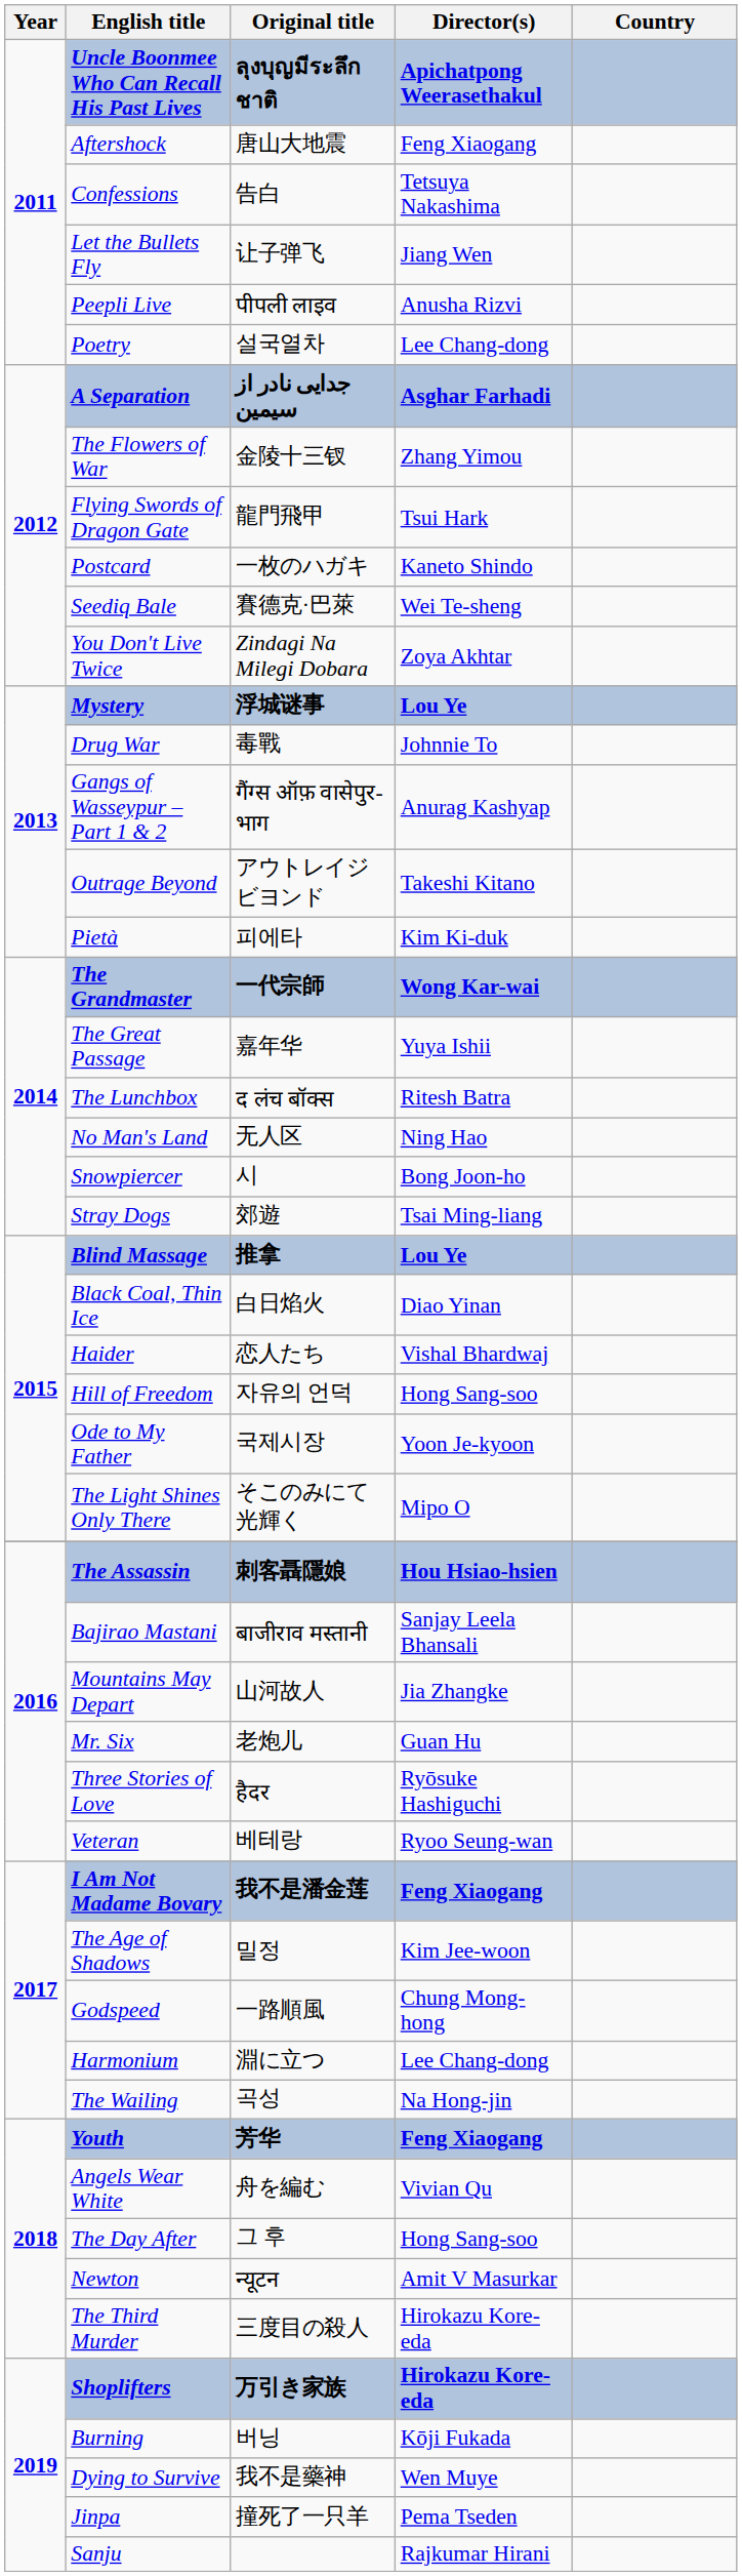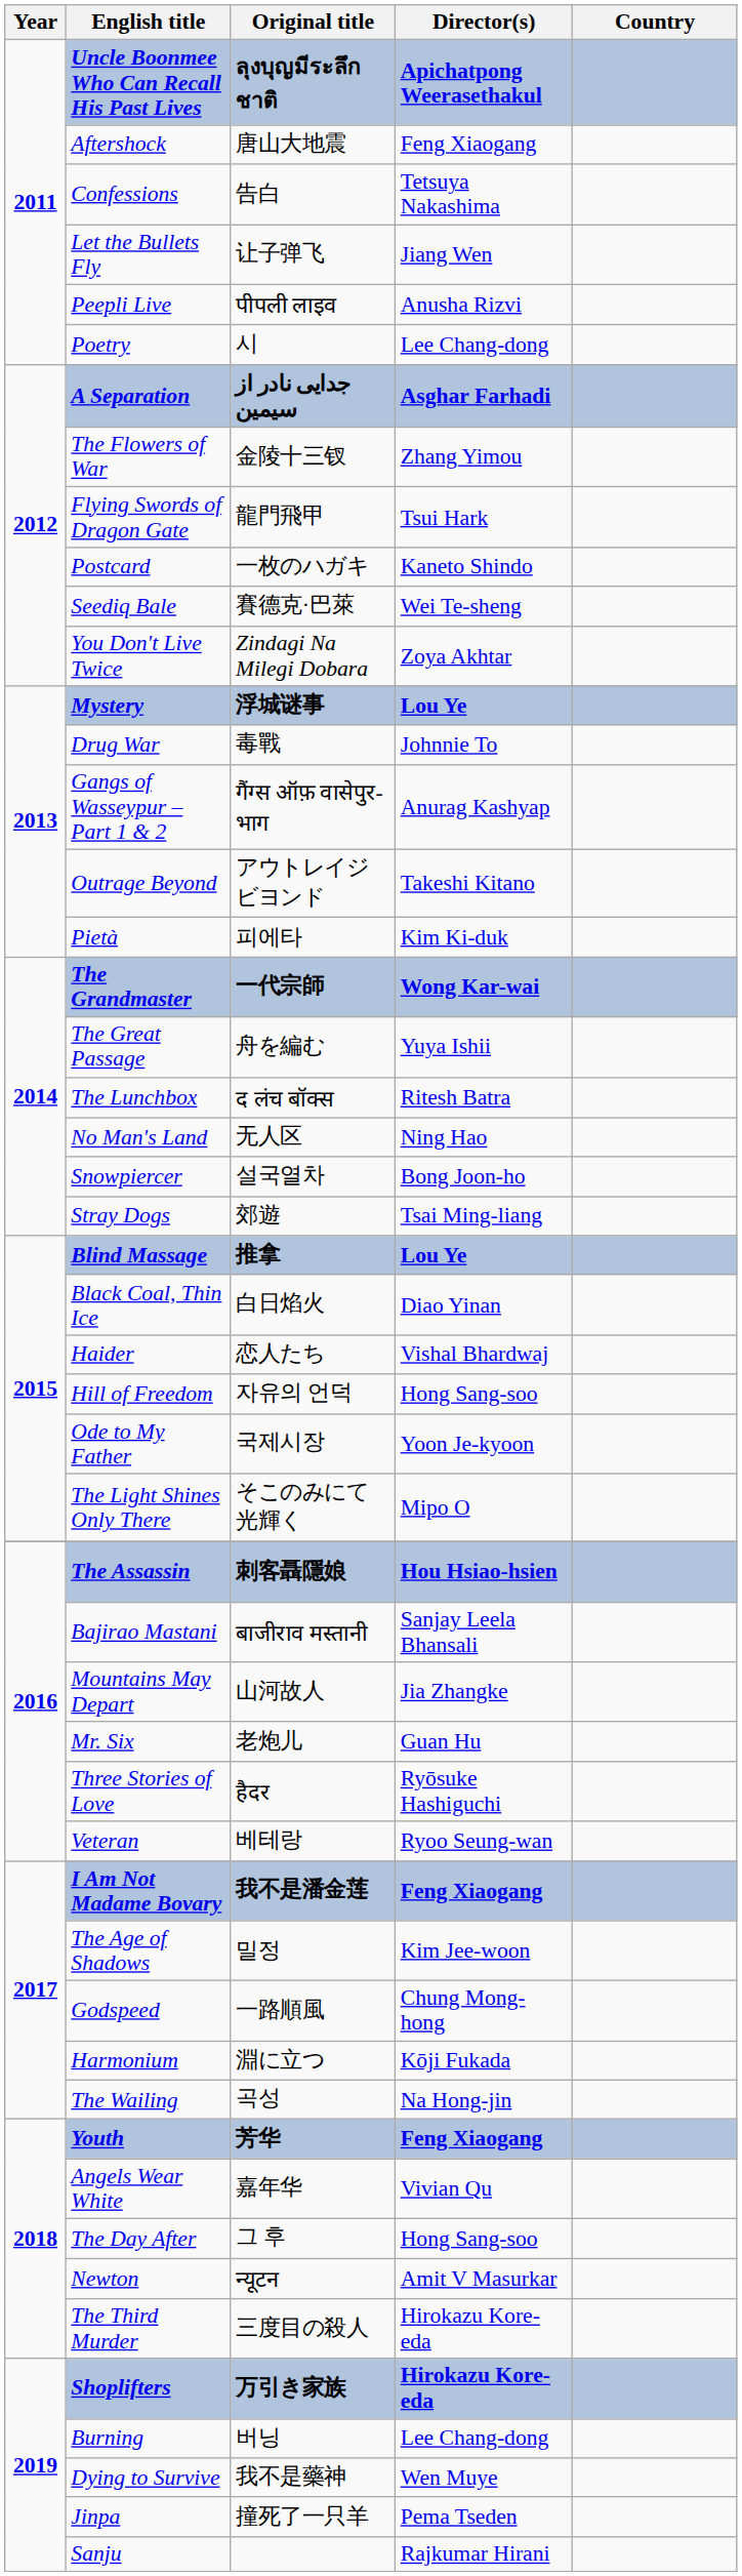 <table class="sortable wikitable" width="85%" cellpadding="5">
 <tr>
 <th width="5%">Year</th>
 <th width="19%">English title</th>
 <th width="19%">Original title</th>
 <th width="19%">Director(s)</th>
 <th width="19%">Country</th>
 </tr>
 <tr>
 <td rowspan="6" style="text-align:center;"><strong><a href='#'>2011</a></strong></td>
 <td style="background:#B0C4DE;"><strong><em><a href='#'>Uncle Boonmee Who Can Recall His Past Lives</a></em></strong></td>
 <td style="background:#B0C4DE;"><strong>ลุงบุญมีระลึกชาติ</strong></td>
 <td style="background:#B0C4DE;"><strong><a href='#'>Apichatpong Weerasethakul</a></strong></td>
 <td style="background:#B0C4DE;"><strong></strong></td>
 </tr>
 <tr>
 <td><em><a href='#'>Aftershock</a></em></td>
 <td>唐山大地震</td>
 <td><a href='#'>Feng Xiaogang</a></td>
 <td></td>
 </tr>
 <tr>
 <td><em><a href='#'>Confessions</a> </em></td>
 <td>告白</td>
 <td><a href='#'>Tetsuya Nakashima</a></td>
 <td></td>
 </tr>
 <tr>
 <td><em><a href='#'>Let the Bullets Fly</a></em></td>
 <td>让子弹飞</td>
 <td><a href='#'>Jiang Wen</a></td>
 <td> <br></td>
 </tr>
 <tr>
 <td><em><a href='#'>Peepli Live</a> </em></td>
 <td>पीपली लाइव</td>
 <td><a href='#'>Anusha Rizvi</a></td>
 <td></td>
 </tr>
 <tr>
 <td><em><a href='#'>Poetry</a></em></td>
-<td>설국열차</td>
+<td>시</td>
 <td><a href='#'>Lee Chang-dong</a></td>
 <td></td>
 </tr>
 <tr>
 <td rowspan="6" style="text-align:center;"><strong><a href='#'>2012</a></strong></td>
 <td style="background:#B0C4DE;"><strong><em><a href='#'>A Separation</a></em></strong></td>
 <td style="background:#B0C4DE;"><strong>جدایی نادر از سیمین</strong></td>
 <td style="background:#B0C4DE;"><strong><a href='#'>Asghar Farhadi</a></strong></td>
 <td style="background:#B0C4DE;"><strong></strong></td>
 </tr>
 <tr>
 <td><em><a href='#'>The Flowers of War</a></em></td>
 <td>金陵十三钗</td>
 <td><a href='#'>Zhang Yimou</a></td>
 <td></td>
 </tr>
 <tr>
 <td><em><a href='#'>Flying Swords of Dragon Gate</a> </em></td>
 <td>龍門飛甲</td>
 <td><a href='#'>Tsui Hark</a></td>
 <td> <br> </td>
 </tr>
 <tr>
 <td><em><a href='#'>Postcard</a> </em></td>
 <td>一枚のハガキ</td>
 <td><a href='#'>Kaneto Shindo</a></td>
 <td></td>
 </tr>
 <tr>
 <td><em><a href='#'>Seediq Bale</a></em></td>
 <td>賽德克·巴萊</td>
 <td><a href='#'>Wei Te-sheng</a></td>
 <td></td>
 </tr>
 <tr>
 <td><em><a href='#'>You Don't Live Twice</a></em></td>
 <td><em>Zindagi Na Milegi Dobara</em></td>
 <td><a href='#'>Zoya Akhtar</a></td>
 <td></td>
 </tr>
 <tr>
 <td rowspan="5" style="text-align:center;"><strong><a href='#'>2013</a></strong></td>
 <td style="background:#B0C4DE;"><strong><em><a href='#'>Mystery</a></em></strong></td>
 <td style="background:#B0C4DE;"><strong>浮城谜事</strong></td>
 <td style="background:#B0C4DE;"><strong><a href='#'>Lou Ye</a></strong></td>
 <td style="background:#B0C4DE;"><strong></strong></td>
 </tr>
 <tr>
 <td><em><a href='#'>Drug War</a></em></td>
 <td>毒戰</td>
 <td><a href='#'>Johnnie To</a></td>
 <td> <br></td>
 </tr>
 <tr>
 <td><em><a href='#'>Gangs of Wasseypur – Part 1 & 2</a> </em></td>
 <td>गैंग्स ऑफ़ वासेपुर-भाग</td>
 <td><a href='#'>Anurag Kashyap</a></td>
 <td></td>
 </tr>
 <tr>
 <td><em><a href='#'>Outrage Beyond</a></em></td>
 <td>アウトレイジ ビヨンド</td>
 <td><a href='#'>Takeshi Kitano</a></td>
 <td></td>
 </tr>
 <tr>
 <td><em><a href='#'>Pietà</a></em></td>
 <td>피에타</td>
 <td><a href='#'>Kim Ki-duk</a></td>
 <td></td>
 </tr>
 <tr>
 <td rowspan="6" style="text-align:center;"><strong><a href='#'>2014</a></strong></td>
 <td style="background:#B0C4DE;"><strong><em><a href='#'>The Grandmaster</a></em></strong></td>
 <td style="background:#B0C4DE;"><strong>一代宗師</strong></td>
 <td style="background:#B0C4DE;"><strong><a href='#'>Wong Kar-wai</a></strong></td>
 <td style="background:#B0C4DE;"><strong></strong> <br> <strong></strong></td>
 </tr>
 <tr>
 <td><em><a href='#'>The Great Passage</a></em></td>
-<td>嘉年华</td>
+<td>舟を編む</td>
 <td><a href='#'>Yuya Ishii</a></td>
 <td></td>
 </tr>
 <tr>
 <td><em><a href='#'>The Lunchbox</a> </em></td>
 <td>द लंच बॉक्स</td>
 <td><a href='#'>Ritesh Batra</a></td>
 <td></td>
 </tr>
 <tr>
 <td><em><a href='#'>No Man's Land</a></em></td>
 <td>无人区</td>
 <td><a href='#'>Ning Hao</a></td>
 <td></td>
 </tr>
 <tr>
 <td><em><a href='#'>Snowpiercer</a></em></td>
-<td>시</td>
+<td>설국열차</td>
 <td><a href='#'>Bong Joon-ho</a></td>
 <td></td>
 </tr>
 <tr>
 <td><em><a href='#'>Stray Dogs</a></em></td>
 <td>郊遊</td>
 <td><a href='#'>Tsai Ming-liang</a></td>
 <td> <br> </td>
 </tr>
 <tr>
 <td rowspan="6" style="text-align:center;"><strong><a href='#'>2015</a></strong></td>
 <td style="background:#B0C4DE;"><strong><em><a href='#'>Blind Massage</a></em></strong></td>
 <td style="background:#B0C4DE;"><strong>推拿</strong></td>
 <td style="background:#B0C4DE;"><strong><a href='#'>Lou Ye</a></strong></td>
 <td style="background:#B0C4DE;"><strong></strong></td>
 </tr>
 <tr>
 <td><em><a href='#'>Black Coal, Thin Ice</a> </em></td>
 <td>白日焰火</td>
 <td><a href='#'>Diao Yinan</a></td>
 <td></td>
 </tr>
 <tr>
 <td><em><a href='#'>Haider</a> </em></td>
 <td>恋人たち</td>
 <td><a href='#'>Vishal Bhardwaj</a></td>
 <td></td>
 </tr>
 <tr>
 <td><em><a href='#'>Hill of Freedom</a> </em></td>
 <td>자유의 언덕</td>
 <td><a href='#'>Hong Sang-soo</a></td>
 <td></td>
 </tr>
 <tr>
 <td><em><a href='#'>Ode to My Father</a></em></td>
 <td>국제시장</td>
 <td><a href='#'>Yoon Je-kyoon</a></td>
 <td></td>
 </tr>
 <tr>
 <td><em><a href='#'>The Light Shines Only There</a> </em></td>
 <td>そこのみにて光輝く</td>
 <td><a href='#'>Mipo O</a></td>
 <td></td>
 </tr>
 <tr>
 </tr>
 <tr>
 <td rowspan="6" style="text-align:center;"><strong><a href='#'>2016</a></strong></td>
 <td style="background:#B0C4DE;"><strong><em><a href='#'>The Assassin</a></em></strong></td>
 <td style="background:#B0C4DE;"><strong>刺客聶隱娘</strong></td>
 <td style="background:#B0C4DE;"><strong><a href='#'>Hou Hsiao-hsien</a></strong></td>
 <td style="background:#B0C4DE;"><strong><br><br></strong></td>
 </tr>
 <tr>
 <td><em><a href='#'>Bajirao Mastani</a></em></td>
 <td>बाजीराव मस्तानी</td>
 <td><a href='#'>Sanjay Leela Bhansali</a></td>
 <td></td>
 </tr>
 <tr>
 <td><em><a href='#'>Mountains May Depart</a></em></td>
 <td>山河故人</td>
 <td><a href='#'>Jia Zhangke</a></td>
 <td><br><br></td>
 </tr>
 <tr>
 <td><em><a href='#'>Mr. Six</a></em></td>
 <td>老炮儿</td>
 <td><a href='#'>Guan Hu</a></td>
 <td></td>
 </tr>
 <tr>
 <td><em><a href='#'>Three Stories of Love</a></em></td>
 <td>हैदर</td>
 <td><a href='#'>Ryōsuke Hashiguchi</a></td>
 <td></td>
 </tr>
 <tr>
 <td><em><a href='#'>Veteran</a> </em></td>
 <td>베테랑</td>
 <td><a href='#'>Ryoo Seung-wan</a></td>
 <td></td>
 </tr>
 <tr>
 <td rowspan="5" style="text-align:center;"><strong><a href='#'>2017</a></strong></td>
 <td style="background:#B0C4DE;"><strong><em><a href='#'>I Am Not Madame Bovary</a></em></strong></td>
 <td style="background:#B0C4DE;"><strong>我不是潘金莲</strong></td>
 <td style="background:#B0C4DE;"><strong><a href='#'>Feng Xiaogang</a></strong></td>
 <td style="background:#B0C4DE;"><strong></strong></td>
 </tr>
 <tr>
 <td><em><a href='#'>The Age of Shadows</a></em></td>
 <td>밀정</td>
 <td><a href='#'>Kim Jee-woon</a></td>
 <td></td>
 </tr>
 <tr>
 <td><em><a href='#'>Godspeed</a></em></td>
 <td>一路順風</td>
 <td><a href='#'>Chung Mong-hong</a></td>
 <td></td>
 </tr>
 <tr>
 <td><em><a href='#'>Harmonium</a> </em></td>
 <td>淵に立つ</td>
-<td><a href='#'>Lee Chang-dong</a></td>
+<td><a href='#'>Kōji Fukada</a></td>
 <td></td>
 </tr>
 <tr>
 <td><em><a href='#'>The Wailing</a></em></td>
 <td>곡성</td>
 <td><a href='#'>Na Hong-jin</a></td>
 <td></td>
 </tr>
 <tr>
 <td rowspan="5" style="text-align:center;"><strong><a href='#'>2018</a></strong></td>
 <td style="background:#B0C4DE;"><strong><em><a href='#'>Youth</a></em></strong></td>
 <td style="background:#B0C4DE;"><strong>芳华</strong></td>
 <td style="background:#B0C4DE;"><strong><a href='#'>Feng Xiaogang</a></strong></td>
 <td style="background:#B0C4DE;"><strong></strong></td>
 </tr>
 <tr>
 <td><em><a href='#'>Angels Wear White</a></em></td>
-<td>舟を編む</td>
+<td>嘉年华</td>
 <td><a href='#'>Vivian Qu</a></td>
 <td><br></td>
 </tr>
 <tr>
 <td><em><a href='#'>The Day After</a> </em></td>
 <td>그 후</td>
 <td><a href='#'>Hong Sang-soo</a></td>
 <td></td>
 </tr>
 <tr>
 <td><em><a href='#'>Newton</a></em></td>
 <td>न्यूटन</td>
 <td><a href='#'>Amit V Masurkar</a></td>
 <td></td>
 </tr>
 <tr>
 <td><em><a href='#'>The Third Murder</a></em></td>
 <td>三度目の殺人</td>
 <td><a href='#'>Hirokazu Kore-eda</a></td>
 <td></td>
 </tr>
 <tr>
 <td rowspan="5" style="text-align:center;"><strong><a href='#'>2019</a></strong></td>
 <td style="background:#B0C4DE;"><strong><em><a href='#'>Shoplifters</a></em></strong></td>
 <td style="background:#B0C4DE;"><strong>万引き家族</strong></td>
 <td style="background:#B0C4DE;"><strong><a href='#'>Hirokazu Kore-eda</a></strong></td>
 <td style="background:#B0C4DE;"><strong></strong></td>
 </tr>
 <tr>
 <td><em><a href='#'>Burning</a></em></td>
 <td>버닝</td>
-<td><a href='#'>Kōji Fukada</a></td>
+<td><a href='#'>Lee Chang-dong</a></td>
 <td></td>
 </tr>
 <tr>
 <td><em><a href='#'>Dying to Survive</a></em></td>
 <td>我不是藥神</td>
 <td><a href='#'>Wen Muye</a></td>
 <td></td>
 </tr>
 <tr>
 <td><em><a href='#'>Jinpa</a></em></td>
 <td>撞死了一只羊</td>
 <td><a href='#'>Pema Tseden</a></td>
 <td></td>
 </tr>
 <tr>
 <td><em><a href='#'>Sanju</a></em></td>
 <td></td>
 <td><a href='#'>Rajkumar Hirani</a></td>
 <td></td>
 </tr>
 </table>
